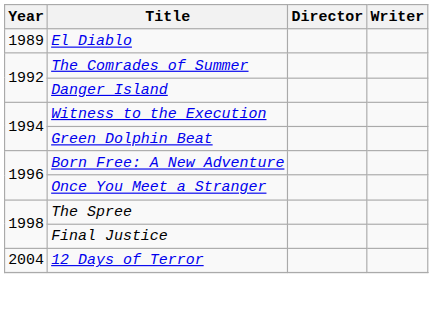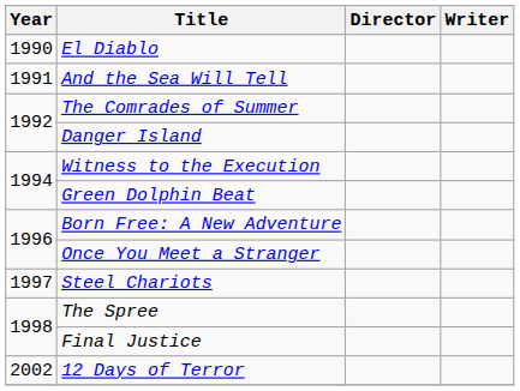 <table class="wikitable">
 <tr>
 <th>Year</th>
 <th>Title</th>
 <th>Director</th>
 <th>Writer</th>
 </tr>
 <tr>
-<td>1989</td>
+<td>1990</td>
 <td><em><a href='#'>El Diablo</a></em></td>
+<td></td>
+<td></td>
+</tr>
+<tr>
+<td>1991</td>
+<td><em><a href='#'>And the Sea Will Tell</a></em></td>
 <td></td>
 <td></td>
 </tr>
 <tr>
 <td rowspan=2>1992</td>
 <td><em><a href='#'>The Comrades of Summer</a></em></td>
 <td></td>
 <td></td>
 </tr>
 <tr>
 <td><em><a href='#'>Danger Island</a></em></td>
 <td></td>
 <td></td>
 </tr>
 <tr>
 <td rowspan=2>1994</td>
 <td><em><a href='#'>Witness to the Execution</a></em></td>
 <td></td>
 <td></td>
 </tr>
 <tr>
 <td><em><a href='#'>Green Dolphin Beat</a></em></td>
 <td></td>
 <td></td>
 </tr>
 <tr>
 <td rowspan=2>1996</td>
 <td><em><a href='#'>Born Free: A New Adventure</a></em></td>
 <td></td>
 <td></td>
 </tr>
 <tr>
 <td><em><a href='#'>Once You Meet a Stranger</a></em></td>
 <td></td>
 <td></td>
 </tr>
 <tr>
+<td>1997</td>
+<td><em><a href='#'>Steel Chariots</a></em></td>
+<td></td>
+<td></td>
+</tr>
+<tr>
 <td rowspan=2>1998</td>
 <td><em>The Spree</em></td>
 <td></td>
 <td></td>
 </tr>
 <tr>
 <td><em>Final Justice</em></td>
 <td></td>
 <td></td>
 </tr>
 <tr>
-<td>2004</td>
+<td>2002</td>
 <td><em><a href='#'>12 Days of Terror</a></em></td>
 <td></td>
 <td></td>
 </tr>
 <tr>
 </tr>
 </table>
